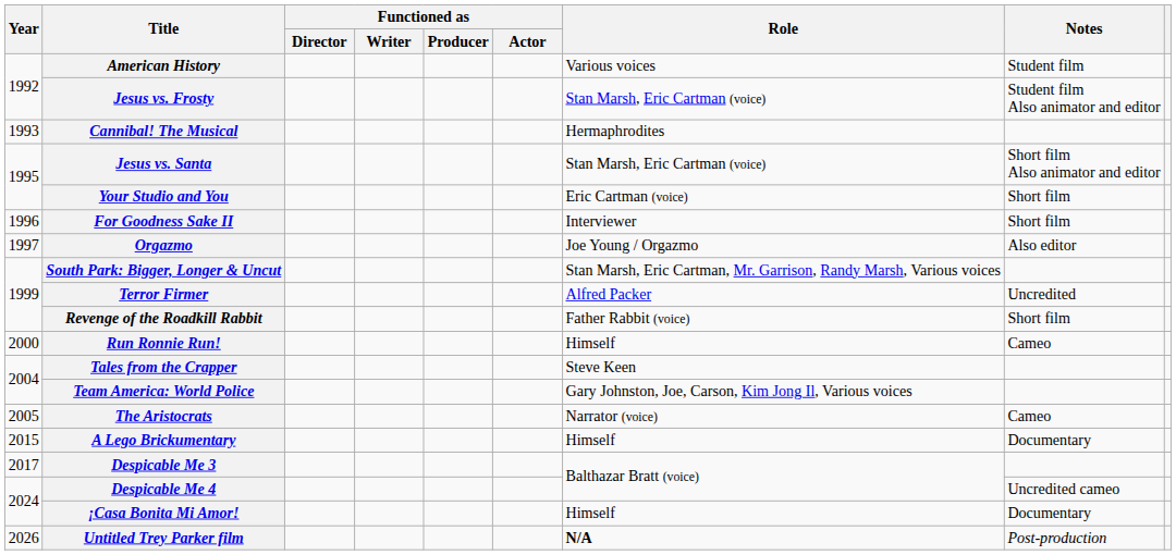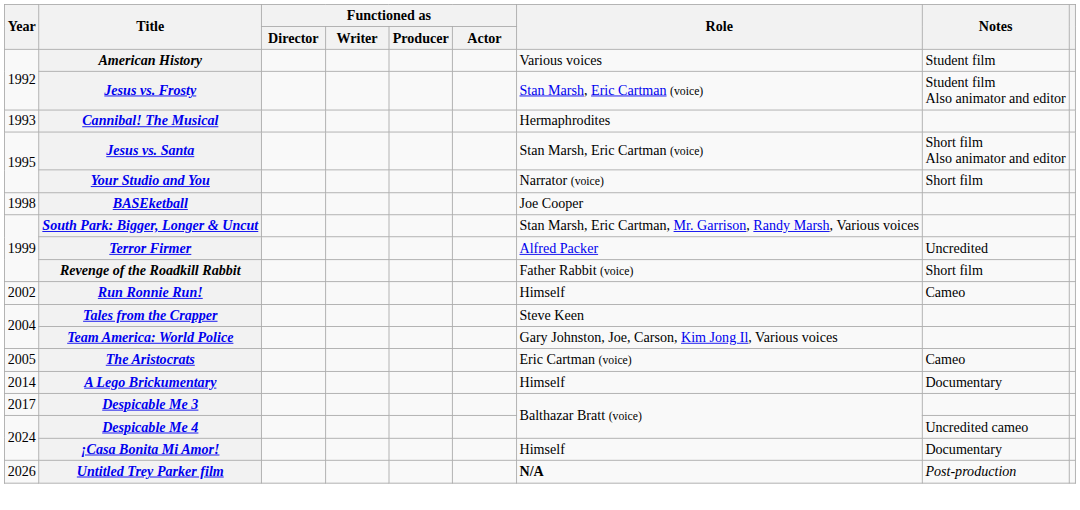 <table class="wikitable plainrowheaders">
 <tr>
 <th scope="col" rowspan="2">Year</th>
 <th scope="col" rowspan="2">Title</th>
 <th scope="col" colspan="4">Functioned as</th>
 <th scope="col" rowspan="2">Role</th>
 <th scope="col" class="unsortable" rowspan="2">Notes</th>
 <th scope="col" class="unsortable" rowspan="2"></th>
 </tr>
 <tr>
 <th style="width:65px;">Director</th>
 <th style="width:65px;">Writer</th>
 <th style="width:65px;">Producer</th>
 <th style="width:65px;">Actor</th>
 </tr>
 <tr>
 <td rowspan=2>1992</td>
 <th scope=row><em>American History</em></th>
 <td></td>
 <td></td>
 <td></td>
 <td></td>
 <td>Various voices</td>
 <td>Student film</td>
 <td style="text-align:center;"></td>
 </tr>
 <tr>
 <th scope=row><em><a href='#'>Jesus vs. Frosty</a></em></th>
 <td></td>
 <td></td>
 <td></td>
 <td></td>
 <td><a href='#'>Stan Marsh</a>, <a href='#'>Eric Cartman</a> <small>(voice)</small></td>
 <td>Student film<br>Also animator and editor</td>
 <td style="text-align:center;"></td>
 </tr>
 <tr>
 <td>1993</td>
 <th scope=row><em><a href='#'>Cannibal! The Musical</a></em></th>
 <td></td>
 <td></td>
 <td></td>
 <td></td>
 <td>Hermaphrodites</td>
 <td></td>
 <td style="text-align:center;"></td>
 </tr>
 <tr>
 <td rowspan="2">1995</td>
 <th scope=row><em><a href='#'>Jesus vs. Santa</a></em></th>
 <td></td>
 <td></td>
 <td></td>
 <td></td>
 <td>Stan Marsh, Eric Cartman <small>(voice)</small></td>
 <td>Short film<br>Also animator and editor</td>
 <td style="text-align:center;"></td>
 </tr>
 <tr>
 <th scope=row><em><a href='#'>Your Studio and You</a></em></th>
 <td></td>
 <td></td>
 <td></td>
 <td></td>
-<td>Eric Cartman <small>(voice)</small></td>
+<td>Narrator <small>(voice)</small></td>
 <td>Short film</td>
 <td style="text-align:center;"></td>
 </tr>
 <tr>
-<td>1996</td>
-<th scope=row><em><a href='#'>For Goodness Sake II</a></em></th>
+<td>1998</td>
+<th scope=row><em><a href='#'>BASEketball</a></em></th>
 <td></td>
 <td></td>
 <td></td>
 <td></td>
-<td>Interviewer</td>
-<td>Short film</td>
-<td style="text-align:center;"></td>
-</tr>
-<tr>
-<td>1997</td>
-<th scope=row><em><a href='#'>Orgazmo</a></em></th>
+<td>Joe Cooper</td>
 <td></td>
-<td></td>
-<td></td>
-<td></td>
-<td>Joe Young / Orgazmo</td>
-<td>Also editor</td>
 <td style="text-align:center;"></td>
 </tr>
 <tr>
 <td rowspan=3>1999</td>
 <th scope=row><em><a href='#'>South Park: Bigger, Longer & Uncut</a></em></th>
 <td></td>
 <td></td>
 <td></td>
 <td></td>
 <td>Stan Marsh, Eric Cartman, <a href='#'>Mr. Garrison</a>, <a href='#'>Randy Marsh</a>, Various voices</td>
 <td></td>
 <td style="text-align:center;"></td>
 </tr>
 <tr>
 <th scope=row><em><a href='#'>Terror Firmer</a></em></th>
 <td></td>
 <td></td>
 <td></td>
 <td></td>
 <td><a href='#'>Alfred Packer</a></td>
 <td>Uncredited</td>
 <td style="text-align:center;"></td>
 </tr>
 <tr>
 <th scope=row><em>Revenge of the Roadkill Rabbit</em></th>
 <td></td>
 <td></td>
 <td></td>
 <td></td>
 <td>Father Rabbit <small>(voice)</small></td>
 <td>Short film</td>
 <td style="text-align:center;"></td>
 </tr>
 <tr>
-<td>2000</td>
+<td>2002</td>
 <th scope=row><em><a href='#'>Run Ronnie Run!</a></em></th>
 <td></td>
 <td></td>
 <td></td>
 <td></td>
 <td>Himself</td>
 <td>Cameo</td>
 <td style="text-align:center;"></td>
 </tr>
 <tr>
 <td rowspan=2>2004</td>
 <th scope=row><em><a href='#'>Tales from the Crapper</a></em></th>
 <td></td>
 <td></td>
 <td></td>
 <td></td>
 <td>Steve Keen</td>
 <td></td>
 <td style="text-align:center;"></td>
 </tr>
 <tr>
 <th scope=row><em><a href='#'>Team America: World Police</a></em></th>
 <td></td>
 <td></td>
 <td></td>
 <td></td>
 <td>Gary Johnston, Joe, Carson, <a href='#'>Kim Jong Il</a>, Various voices</td>
 <td></td>
 <td style="text-align:center;"></td>
 </tr>
 <tr>
 <td>2005</td>
 <th scope=row><em><a href='#'>The Aristocrats</a></em></th>
 <td></td>
 <td></td>
 <td></td>
 <td></td>
-<td>Narrator <small>(voice)</small></td>
+<td>Eric Cartman <small>(voice)</small></td>
 <td>Cameo</td>
 <td style="text-align:center;"></td>
 </tr>
 <tr>
-<td>2015</td>
+<td>2014</td>
 <th scope=row><em><a href='#'>A Lego Brickumentary</a></em></th>
 <td></td>
 <td></td>
 <td></td>
 <td></td>
 <td>Himself</td>
 <td>Documentary</td>
 <td style="text-align:center;"></td>
 </tr>
 <tr>
 <td>2017</td>
 <th scope=row><em><a href='#'>Despicable Me 3</a></em></th>
 <td></td>
 <td></td>
 <td></td>
 <td></td>
 <td rowspan="2">Balthazar Bratt <small>(voice)</small></td>
 <td></td>
 <td style="text-align:center;"></td>
 </tr>
 <tr>
 <td rowspan="2">2024</td>
 <th scope=row><em><a href='#'>Despicable Me 4</a></em></th>
 <td></td>
 <td></td>
 <td></td>
 <td></td>
 <td>Uncredited cameo</td>
 <td></td>
 </tr>
 <tr>
 <th scope=row><em><a href='#'>¡Casa Bonita Mi Amor!</a></em></th>
 <td></td>
 <td></td>
 <td></td>
 <td></td>
 <td>Himself</td>
 <td>Documentary</td>
 <td style="text-align:center;"></td>
 </tr>
 <tr>
 <td>2026</td>
 <th scope=row><em><a href='#'>Untitled Trey Parker film</a></em></th>
 <td></td>
 <td></td>
 <td></td>
 <td></td>
 <td><strong>N/A</strong></td>
 <td><em>Post-production</em></td>
 <td style="text-align:center;"></td>
 </tr>
 </table>
